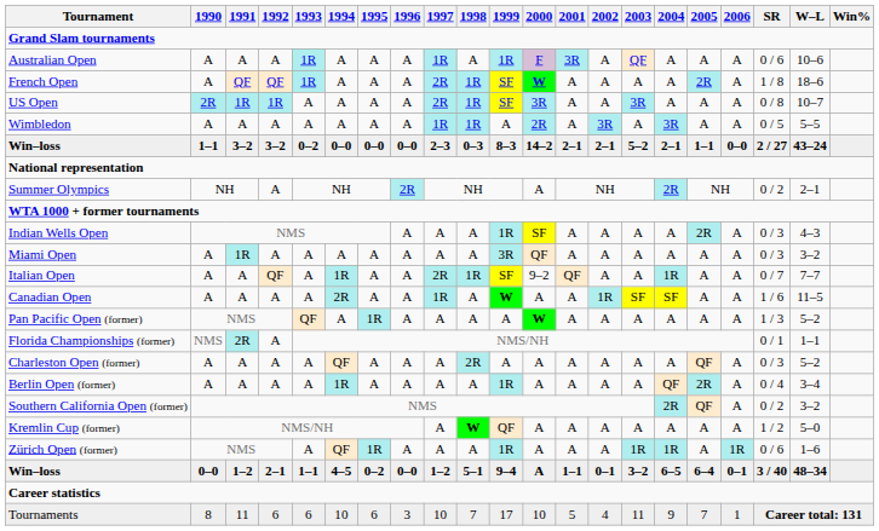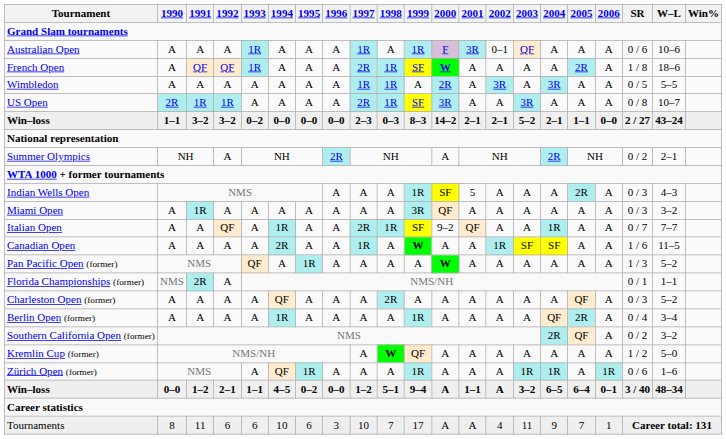 <table class="wikitable nowrap" style="text-align:center;font-size:92%">
 <tr>
 <th>Tournament</th>
 <th><a href='#'>1990</a></th>
 <th><a href='#'>1991</a></th>
 <th><a href='#'>1992</a></th>
 <th><a href='#'>1993</a></th>
 <th><a href='#'>1994</a></th>
 <th><a href='#'>1995</a></th>
 <th><a href='#'>1996</a></th>
 <th><a href='#'>1997</a></th>
 <th><a href='#'>1998</a></th>
 <th><a href='#'>1999</a></th>
 <th><a href='#'>2000</a></th>
 <th><a href='#'>2001</a></th>
 <th><a href='#'>2002</a></th>
 <th><a href='#'>2003</a></th>
 <th><a href='#'>2004</a></th>
 <th><a href='#'>2005</a></th>
 <th><a href='#'>2006</a></th>
 <th>SR</th>
 <th>W–L</th>
 <th>Win%</th>
 </tr>
 <tr>
 <td colspan="21" align="left"><strong><a href='#'>Grand Slam tournaments</a></strong></td>
 </tr>
 <tr>
 <td align="left"><a href='#'>Australian Open</a></td>
 <td>A</td>
 <td>A</td>
 <td>A</td>
 <td bgcolor=afeeee><a href='#'>1R</a></td>
 <td>A</td>
 <td>A</td>
 <td>A</td>
 <td bgcolor=afeeee><a href='#'>1R</a></td>
 <td>A</td>
 <td bgcolor=afeeee><a href='#'>1R</a></td>
 <td bgcolor=thistle><a href='#'>F</a></td>
 <td bgcolor=afeeee><a href='#'>3R</a></td>
-<td>A</td>
+<td>0–1</td>
 <td bgcolor=ffebcd><a href='#'>QF</a></td>
 <td>A</td>
 <td>A</td>
 <td>A</td>
 <td>0 / 6</td>
 <td>10–6</td>
 <td></td>
 </tr>
 <tr>
 <td align="left"><a href='#'>French Open</a></td>
 <td>A</td>
 <td bgcolor=ffebcd><a href='#'>QF</a></td>
 <td bgcolor=ffebcd><a href='#'>QF</a></td>
 <td bgcolor=afeeee><a href='#'>1R</a></td>
 <td>A</td>
 <td>A</td>
 <td>A</td>
 <td bgcolor=afeeee><a href='#'>2R</a></td>
 <td bgcolor=afeeee><a href='#'>1R</a></td>
 <td bgcolor=yellow><a href='#'>SF</a></td>
 <td bgcolor=lime><strong><a href='#'>W</a></strong></td>
 <td>A</td>
 <td>A</td>
 <td>A</td>
 <td>A</td>
 <td bgcolor=afeeee><a href='#'>2R</a></td>
 <td>A</td>
 <td>1 / 8</td>
 <td>18–6</td>
 <td></td>
 </tr>
 <tr>
+<td align="left"><a href='#'>Wimbledon</a></td>
+<td>A</td>
+<td>A</td>
+<td>A</td>
+<td>A</td>
+<td>A</td>
+<td>A</td>
+<td>A</td>
+<td bgcolor=afeeee><a href='#'>1R</a></td>
+<td bgcolor=afeeee><a href='#'>1R</a></td>
+<td>A</td>
+<td bgcolor=afeeee><a href='#'>2R</a></td>
+<td>A</td>
+<td bgcolor=afeeee><a href='#'>3R</a></td>
+<td>A</td>
+<td bgcolor=afeeee><a href='#'>3R</a></td>
+<td>A</td>
+<td>A</td>
+<td>0 / 5</td>
+<td>5–5</td>
+<td></td>
+</tr>
+<tr>
 <td align="left"><a href='#'>US Open</a></td>
 <td bgcolor=afeeee><a href='#'>2R</a></td>
 <td bgcolor=afeeee><a href='#'>1R</a></td>
 <td bgcolor=afeeee><a href='#'>1R</a></td>
 <td>A</td>
 <td>A</td>
 <td>A</td>
 <td>A</td>
 <td bgcolor=afeeee><a href='#'>2R</a></td>
 <td bgcolor=afeeee><a href='#'>1R</a></td>
 <td bgcolor=yellow><a href='#'>SF</a></td>
 <td bgcolor=afeeee><a href='#'>3R</a></td>
 <td>A</td>
 <td>A</td>
 <td bgcolor=afeeee><a href='#'>3R</a></td>
 <td>A</td>
 <td>A</td>
 <td>A</td>
 <td>0 / 8</td>
 <td>10–7</td>
-<td></td>
-</tr>
-<tr>
-<td align="left"><a href='#'>Wimbledon</a></td>
-<td>A</td>
-<td>A</td>
-<td>A</td>
-<td>A</td>
-<td>A</td>
-<td>A</td>
-<td>A</td>
-<td bgcolor=afeeee><a href='#'>1R</a></td>
-<td bgcolor=afeeee><a href='#'>1R</a></td>
-<td>A</td>
-<td bgcolor=afeeee><a href='#'>2R</a></td>
-<td>A</td>
-<td bgcolor=afeeee><a href='#'>3R</a></td>
-<td>A</td>
-<td bgcolor=afeeee><a href='#'>3R</a></td>
-<td>A</td>
-<td>A</td>
-<td>0 / 5</td>
-<td>5–5</td>
 <td></td>
 </tr>
 <tr style="background:#efefef;font-weight:bold">
 <td align="left">Win–loss</td>
 <td>1–1</td>
 <td>3–2</td>
 <td>3–2</td>
 <td>0–2</td>
 <td>0–0</td>
 <td>0–0</td>
 <td>0–0</td>
 <td>2–3</td>
 <td>0–3</td>
 <td>8–3</td>
 <td>14–2</td>
 <td>2–1</td>
 <td>2–1</td>
 <td>5–2</td>
 <td>2–1</td>
 <td>1–1</td>
 <td>0–0</td>
 <td>2 / 27</td>
 <td>43–24</td>
 <td></td>
 </tr>
 <tr>
 <td colspan="21" align="left"><strong>National representation</strong></td>
 </tr>
 <tr>
 <td align="left"><a href='#'>Summer Olympics</a></td>
 <td colspan="2">NH</td>
 <td>A</td>
 <td colspan="3">NH</td>
 <td bgcolor=afeeee><a href='#'>2R</a></td>
 <td colspan="3">NH</td>
 <td>A</td>
 <td colspan="3">NH</td>
 <td bgcolor="afeeee"><a href='#'>2R</a></td>
 <td colspan="2">NH</td>
 <td>0 / 2</td>
 <td>2–1</td>
 <td></td>
 </tr>
 <tr>
 <td colspan="21" align="left"><a href='#'><strong>WTA 1000</strong></a> <strong>+ former tournaments</strong></td>
 </tr>
 <tr>
 <td align="left"><a href='#'>Indian Wells Open</a></td>
 <td colspan="6" style=color:#767676>NMS</td>
 <td>A</td>
 <td>A</td>
 <td>A</td>
 <td bgcolor=afeeee>1R</td>
 <td bgcolor=yellow>SF</td>
-<td>A</td>
+<td>5</td>
 <td>A</td>
 <td>A</td>
 <td>A</td>
 <td bgcolor=afeeee>2R</td>
 <td>A</td>
 <td>0 / 3</td>
 <td>4–3</td>
 <td></td>
 </tr>
 <tr>
 <td align="left"><a href='#'>Miami Open</a></td>
 <td>A</td>
 <td bgcolor=afeeee>1R</td>
 <td>A</td>
 <td>A</td>
 <td>A</td>
 <td>A</td>
 <td>A</td>
 <td>A</td>
 <td>A</td>
 <td bgcolor=afeeee>3R</td>
 <td bgcolor=ffebcd>QF</td>
 <td>A</td>
 <td>A</td>
 <td>A</td>
 <td>A</td>
 <td>A</td>
 <td>A</td>
 <td>0 / 3</td>
 <td>3–2</td>
 <td></td>
 </tr>
 <tr>
 <td align="left"><a href='#'>Italian Open</a></td>
 <td>A</td>
 <td>A</td>
 <td bgcolor=ffebcd>QF</td>
 <td>A</td>
 <td bgcolor=afeeee>1R</td>
 <td>A</td>
 <td>A</td>
 <td bgcolor=afeeee>2R</td>
 <td bgcolor=afeeee>1R</td>
 <td bgcolor=yellow>SF</td>
 <td>9–2</td>
 <td bgcolor=ffebcd>QF</td>
 <td>A</td>
 <td>A</td>
 <td bgcolor=afeeee>1R</td>
 <td>A</td>
 <td>A</td>
 <td>0 / 7</td>
 <td>7–7</td>
 <td></td>
 </tr>
 <tr>
 <td align="left"><a href='#'>Canadian Open</a></td>
 <td>A</td>
 <td>A</td>
 <td>A</td>
 <td>A</td>
 <td bgcolor=afeeee>2R</td>
 <td>A</td>
 <td>A</td>
 <td bgcolor=afeeee>1R</td>
 <td>A</td>
 <td bgcolor=lime><strong>W</strong></td>
 <td>A</td>
 <td>A</td>
 <td bgcolor=afeeee>1R</td>
 <td bgcolor=yellow>SF</td>
 <td bgcolor=yellow>SF</td>
 <td>A</td>
 <td>A</td>
 <td>1 / 6</td>
 <td>11–5</td>
 <td></td>
 </tr>
 <tr>
 <td align="left"><a href='#'>Pan Pacific Open</a> <small>(former)</small></td>
 <td colspan="3"  style=color:#767676>NMS</td>
 <td bgcolor=ffebcd>QF</td>
 <td>A</td>
 <td bgcolor=afeeee>1R</td>
 <td>A</td>
 <td>A</td>
 <td>A</td>
 <td>A</td>
 <td bgcolor=lime><strong>W</strong></td>
 <td>A</td>
 <td>A</td>
 <td>A</td>
 <td>A</td>
 <td>A</td>
 <td>A</td>
 <td>1 / 3</td>
 <td>5–2</td>
 <td></td>
 </tr>
 <tr>
 <td align="left"><a href='#'>Florida Championships</a> <small>(former)</small></td>
 <td style=color:#767676>NMS</td>
 <td bgcolor=afeeee>2R</td>
 <td>A</td>
 <td colspan="14"  style=color:#767676>NMS/NH</td>
 <td>0 / 1</td>
 <td>1–1</td>
 <td></td>
 </tr>
 <tr>
 <td align="left"><a href='#'>Charleston Open</a> <small>(former)</small></td>
 <td>A</td>
 <td>A</td>
 <td>A</td>
 <td>A</td>
 <td bgcolor=ffebcd>QF</td>
 <td>A</td>
 <td>A</td>
 <td>A</td>
 <td bgcolor=afeeee>2R</td>
 <td>A</td>
 <td>A</td>
 <td>A</td>
 <td>A</td>
 <td>A</td>
 <td>A</td>
 <td bgcolor=ffebcd>QF</td>
 <td>A</td>
 <td>0 / 3</td>
 <td>5–2</td>
 <td></td>
 </tr>
 <tr>
 <td align="left"><a href='#'>Berlin Open</a> <small>(former)</small></td>
 <td>A</td>
 <td>A</td>
 <td>A</td>
 <td>A</td>
 <td bgcolor=afeeee>1R</td>
 <td>A</td>
 <td>A</td>
 <td>A</td>
 <td>A</td>
 <td bgcolor=afeeee>1R</td>
 <td>A</td>
 <td>A</td>
 <td>A</td>
 <td>A</td>
 <td bgcolor=ffebcd>QF</td>
 <td bgcolor=afeeee>2R</td>
 <td>A</td>
 <td>0 / 4</td>
 <td>3–4</td>
 <td></td>
 </tr>
 <tr>
 <td align="left"><a href='#'>Southern California Open</a> <small>(former)</small></td>
 <td colspan="14"  style=color:#767676>NMS</td>
 <td bgcolor=afeeee>2R</td>
 <td bgcolor=ffebcd>QF</td>
 <td>A</td>
 <td>0 / 2</td>
 <td>3–2</td>
 <td></td>
 </tr>
 <tr>
 <td align="left"><a href='#'>Kremlin Cup</a> <small>(former)</small></td>
 <td colspan="7"  style=color:#767676>NMS/NH</td>
 <td>A</td>
 <td bgcolor=lime><strong>W</strong></td>
 <td bgcolor=ffebcd>QF</td>
 <td>A</td>
 <td>A</td>
 <td>A</td>
 <td>A</td>
 <td>A</td>
 <td>A</td>
 <td>A</td>
 <td>1 / 2</td>
 <td>5–0</td>
 <td></td>
 </tr>
 <tr>
 <td align="left"><a href='#'>Zürich Open</a> <small>(former)</small></td>
 <td colspan="3"  style=color:#767676>NMS</td>
 <td>A</td>
 <td bgcolor=ffebcd>QF</td>
 <td bgcolor=afeeee>1R</td>
 <td>A</td>
 <td>A</td>
 <td>A</td>
 <td bgcolor=afeeee>1R</td>
 <td>A</td>
 <td>A</td>
 <td>A</td>
 <td bgcolor=afeeee>1R</td>
 <td bgcolor=afeeee>1R</td>
 <td>A</td>
 <td bgcolor=afeeee>1R</td>
 <td>0 / 6</td>
 <td>1–6</td>
 <td></td>
 </tr>
 <tr style=background:#efefef;font-weight:bold>
 <td align="left">Win–loss</td>
 <td>0–0</td>
 <td>1–2</td>
 <td>2–1</td>
 <td>1–1</td>
 <td>4–5</td>
 <td>0–2</td>
 <td>0–0</td>
 <td>1–2</td>
 <td>5–1</td>
 <td>9–4</td>
 <td>A</td>
 <td>1–1</td>
-<td>0–1</td>
+<td>A</td>
 <td>3–2</td>
 <td>6–5</td>
 <td>6–4</td>
 <td>0–1</td>
 <td>3 / 40</td>
 <td>48–34</td>
 <td></td>
 </tr>
 <tr>
 <td colspan="21" align="left"><strong>Career statistics</strong></td>
 </tr>
 <tr bgcolor=efefef>
 <td align="left">Tournaments</td>
 <td>8</td>
 <td>11</td>
 <td>6</td>
 <td>6</td>
 <td>10</td>
 <td>6</td>
 <td>3</td>
 <td>10</td>
 <td>7</td>
 <td>17</td>
-<td>10</td>
-<td>5</td>
+<td>A</td>
+<td>A</td>
 <td>4</td>
 <td>11</td>
 <td>9</td>
 <td>7</td>
 <td>1</td>
 <td colspan="3"><strong>Career total: 131</strong></td>
 </tr>
 </table>
